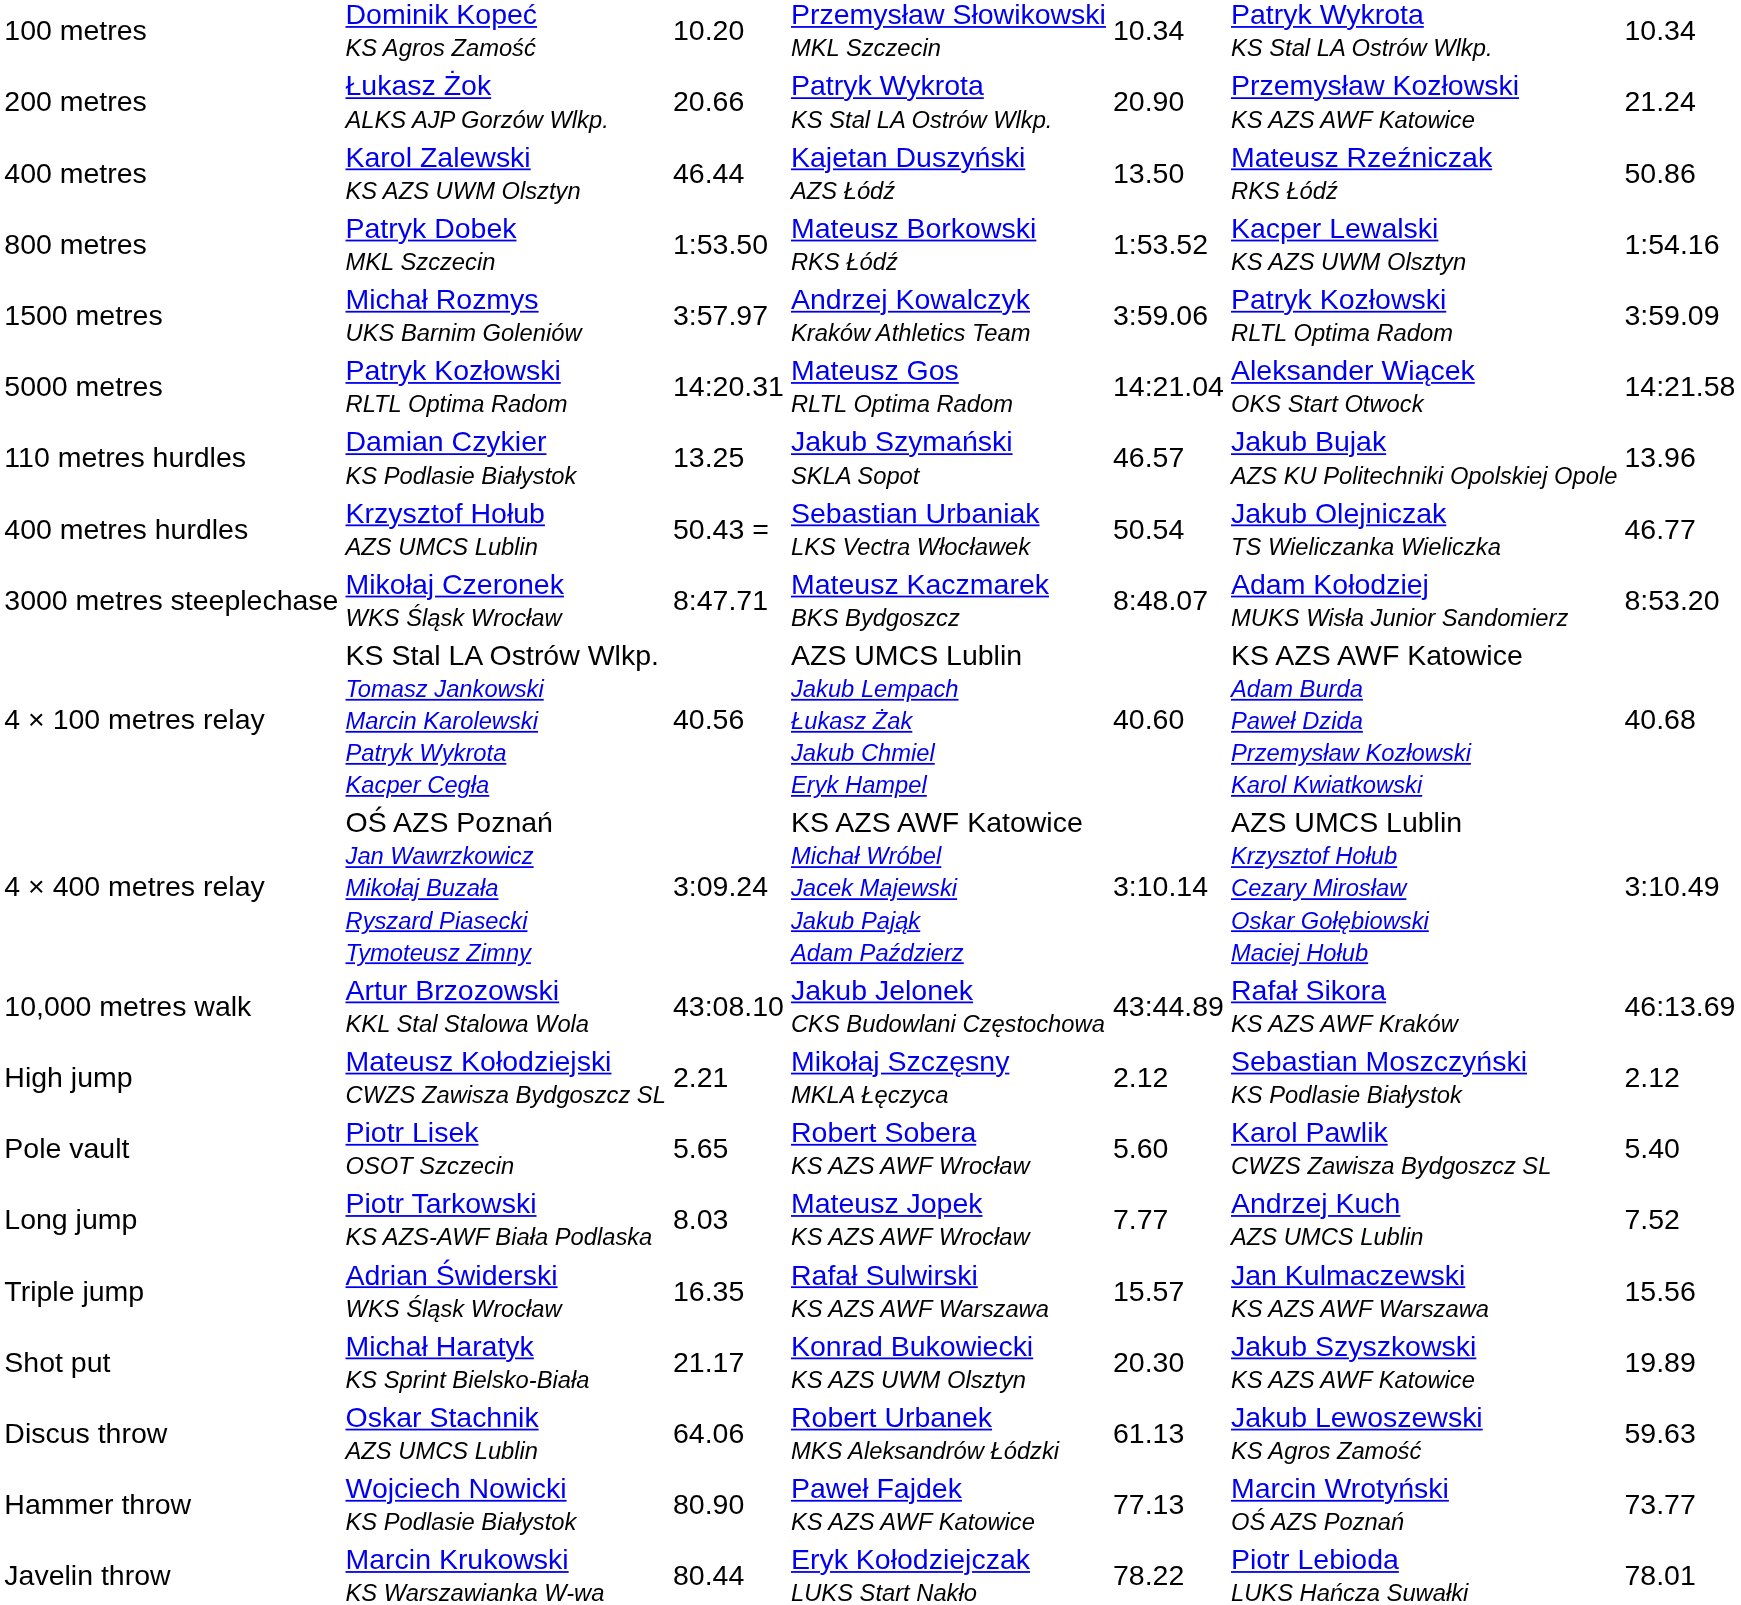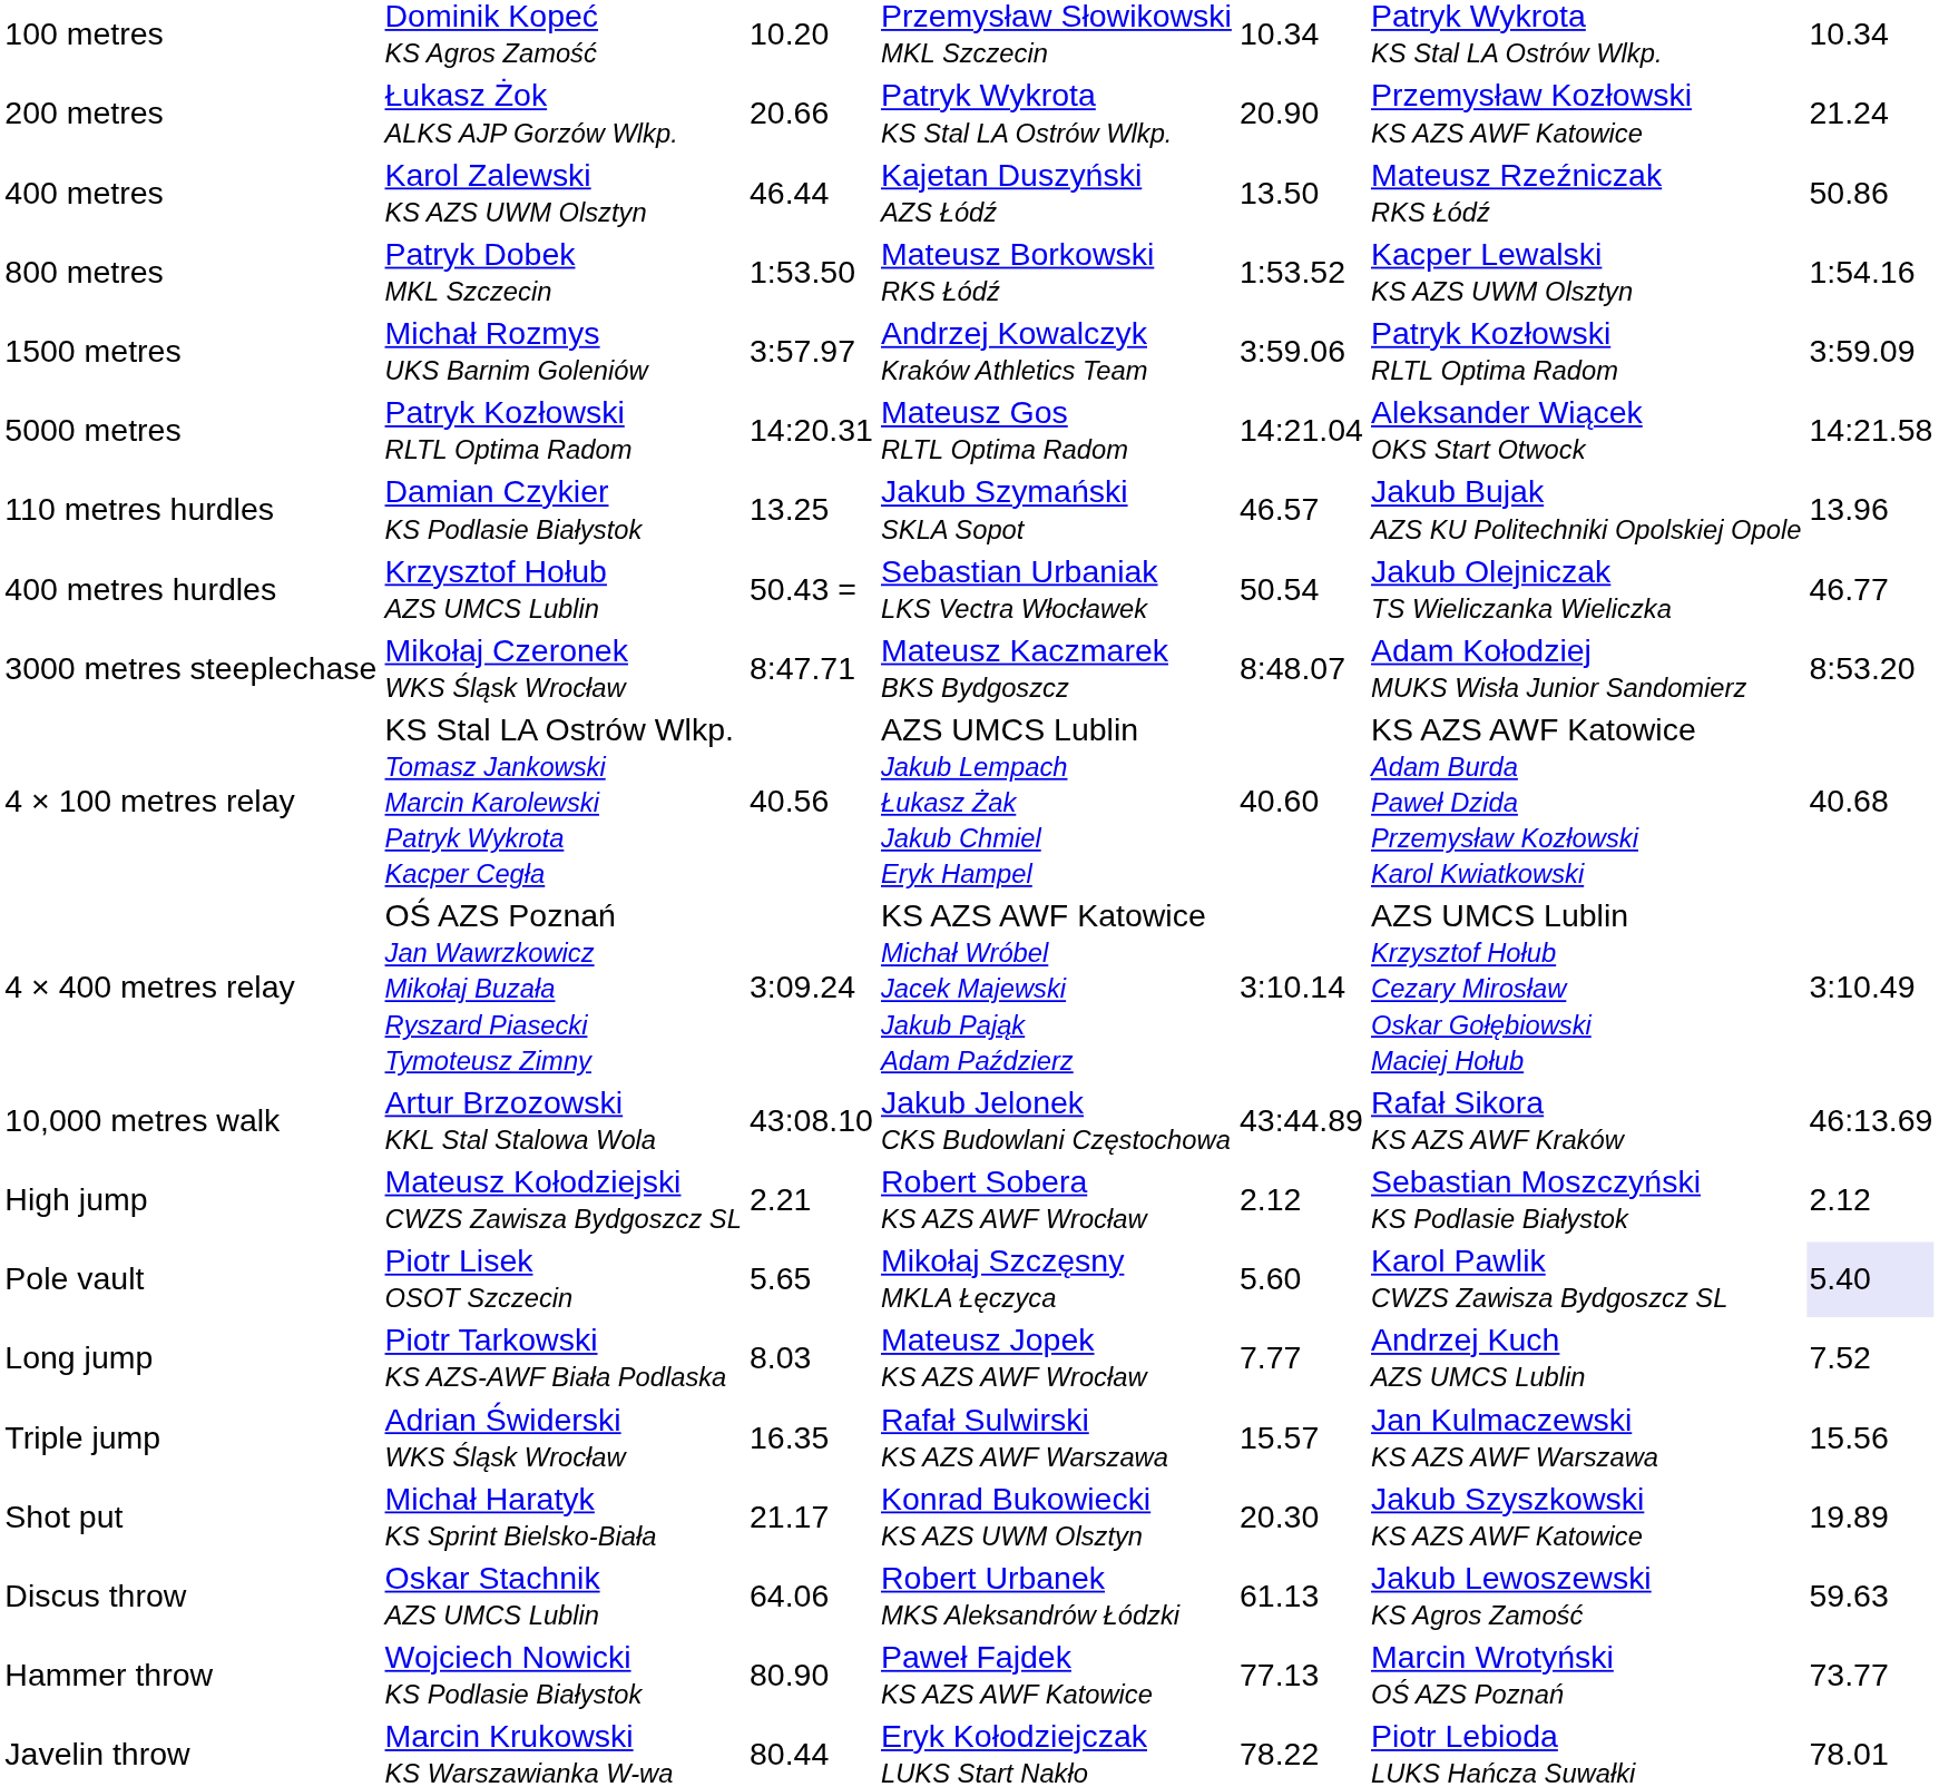 <table>
 <tr>
 <td>100 metres</td>
 <td><a href='#'>Dominik Kopeć</a><br><small><em>KS Agros Zamość</em></small></td>
 <td>10.20 </td>
 <td><a href='#'>Przemysław Słowikowski</a><br><small><em>MKL Szczecin</em></small></td>
 <td>10.34</td>
 <td><a href='#'>Patryk Wykrota</a><br><small><em>KS Stal LA Ostrów Wlkp.</em></small></td>
 <td>10.34 </td>
 </tr>
 <tr>
 <td>200 metres</td>
 <td><a href='#'>Łukasz Żok</a><br><small><em>ALKS AJP Gorzów Wlkp.</em></small></td>
 <td>20.66</td>
 <td><a href='#'>Patryk Wykrota</a><br><small><em>KS Stal LA Ostrów Wlkp.</em></small></td>
 <td>20.90</td>
 <td><a href='#'>Przemysław Kozłowski</a><br><small><em>KS AZS AWF Katowice</em></small></td>
 <td>21.24</td>
 </tr>
 <tr>
 <td>400 metres</td>
 <td><a href='#'>Karol Zalewski</a><br><small><em>KS AZS UWM Olsztyn</em></small></td>
 <td>46.44</td>
 <td><a href='#'>Kajetan Duszyński</a><br><small><em>AZS Łódź</em></small></td>
 <td>13.50</td>
 <td><a href='#'>Mateusz Rzeźniczak</a><br><small><em>RKS Łódź</em></small></td>
 <td>50.86</td>
 </tr>
 <tr>
 <td>800 metres</td>
 <td><a href='#'>Patryk Dobek</a><br><small><em>MKL Szczecin</em></small></td>
 <td>1:53.50</td>
 <td><a href='#'>Mateusz Borkowski</a><br><small><em>RKS Łódź</em></small></td>
 <td>1:53.52</td>
 <td><a href='#'>Kacper Lewalski</a><br><small><em>KS AZS UWM Olsztyn</em></small></td>
 <td>1:54.16</td>
 </tr>
 <tr>
 <td>1500 metres</td>
 <td><a href='#'>Michał Rozmys</a><br><small><em>UKS Barnim Goleniów</em></small></td>
 <td>3:57.97</td>
 <td><a href='#'>Andrzej Kowalczyk</a><br><small><em>Kraków Athletics Team</em></small></td>
 <td>3:59.06</td>
 <td><a href='#'>Patryk Kozłowski</a><br><small><em>RLTL Optima Radom</em></small></td>
 <td>3:59.09</td>
 </tr>
 <tr>
 <td>5000 metres</td>
 <td><a href='#'>Patryk Kozłowski</a><br><small><em>RLTL Optima Radom</em></small></td>
 <td>14:20.31</td>
 <td><a href='#'>Mateusz Gos</a><br><small><em>RLTL Optima Radom</em></small></td>
 <td>14:21.04</td>
 <td><a href='#'>Aleksander Wiącek</a><br><small><em>OKS Start Otwock</em></small></td>
 <td>14:21.58</td>
 </tr>
 <tr>
 <td>110 metres hurdles</td>
 <td><a href='#'>Damian Czykier</a><br><small><em>KS Podlasie Białystok</em></small></td>
 <td>13.25 </td>
 <td><a href='#'>Jakub Szymański</a><br><small><em>SKLA Sopot</em></small></td>
 <td>46.57</td>
 <td><a href='#'>Jakub Bujak</a><br><small><em>AZS KU Politechniki Opolskiej Opole</em></small></td>
 <td>13.96</td>
 </tr>
 <tr>
 <td>400 metres hurdles</td>
 <td><a href='#'>Krzysztof Hołub</a><br><small><em>AZS UMCS Lublin</em></small></td>
 <td>50.43 =</td>
 <td><a href='#'>Sebastian Urbaniak</a><br><small><em>LKS Vectra Włocławek</em></small></td>
 <td>50.54</td>
 <td><a href='#'>Jakub Olejniczak</a><br><small><em>TS Wieliczanka Wieliczka</em></small></td>
 <td>46.77</td>
 </tr>
 <tr>
 <td>3000 metres steeplechase</td>
 <td><a href='#'>Mikołaj Czeronek</a><br><small><em>WKS Śląsk Wrocław</em></small></td>
 <td>8:47.71 </td>
 <td><a href='#'>Mateusz Kaczmarek</a><br><small><em>BKS Bydgoszcz</em></small></td>
 <td>8:48.07 </td>
 <td><a href='#'>Adam Kołodziej</a><br><small><em>MUKS Wisła Junior Sandomierz</em></small></td>
 <td>8:53.20</td>
 </tr>
 <tr>
 <td>4 × 100 metres relay</td>
 <td>KS Stal LA Ostrów Wlkp.<br><small><em><a href='#'>Tomasz Jankowski</a><br><a href='#'>Marcin Karolewski</a><br><a href='#'>Patryk Wykrota</a><br><a href='#'>Kacper Cegła</a></em></small></td>
 <td>40.56</td>
 <td>AZS UMCS Lublin<br><small><em><a href='#'>Jakub Lempach</a><br><a href='#'>Łukasz Żak</a><br><a href='#'>Jakub Chmiel</a><br><a href='#'>Eryk Hampel</a></em></small></td>
 <td>40.60</td>
 <td>KS AZS AWF Katowice<br><small><em><a href='#'>Adam Burda</a><br><a href='#'>Paweł Dzida</a><br><a href='#'>Przemysław Kozłowski</a><br><a href='#'>Karol Kwiatkowski</a></em></small></td>
 <td>40.68</td>
 </tr>
 <tr>
 <td>4 × 400 metres relay</td>
 <td>OŚ AZS Poznań<br><small><em><a href='#'>Jan Wawrzkowicz</a><br><a href='#'>Mikołaj Buzała</a><br><a href='#'>Ryszard Piasecki</a><br><a href='#'>Tymoteusz Zimny</a></em></small></td>
 <td>3:09.24</td>
 <td>KS AZS AWF Katowice<br><small><em><a href='#'>Michał Wróbel</a><br><a href='#'>Jacek Majewski</a><br><a href='#'>Jakub Pająk</a><br><a href='#'>Adam Paździerz</a></em></small></td>
 <td>3:10.14</td>
 <td>AZS UMCS Lublin<br><small><em><a href='#'>Krzysztof Hołub</a><br><a href='#'>Cezary Mirosław</a><br><a href='#'>Oskar Gołębiowski</a><br><a href='#'>Maciej Hołub</a></em></small></td>
 <td>3:10.49</td>
 </tr>
 <tr>
 <td>10,000 metres walk</td>
 <td><a href='#'>Artur Brzozowski</a><br><small><em>KKL Stal Stalowa Wola</em></small></td>
 <td>43:08.10</td>
 <td><a href='#'>Jakub Jelonek</a><br><small><em>CKS Budowlani Częstochowa</em></small></td>
 <td>43:44.89</td>
 <td><a href='#'>Rafał Sikora</a><br><small><em>KS AZS AWF Kraków</em></small></td>
 <td>46:13.69</td>
 </tr>
 <tr>
 <td>High jump</td>
 <td><a href='#'>Mateusz Kołodziejski</a><br><small><em>CWZS Zawisza Bydgoszcz SL</em></small></td>
 <td>2.21</td>
-<td><a href='#'>Mikołaj Szczęsny</a><br><small><em>MKLA Łęczyca</em></small></td>
+<td><a href='#'>Robert Sobera</a><br><small><em>KS AZS AWF Wrocław</em></small></td>
 <td>2.12</td>
 <td><a href='#'>Sebastian Moszczyński</a><br><small><em>KS Podlasie Białystok</em></small></td>
 <td>2.12</td>
 </tr>
 <tr>
 <td>Pole vault</td>
 <td><a href='#'>Piotr Lisek</a><br><small><em>OSOT Szczecin</em></small></td>
 <td>5.65</td>
-<td><a href='#'>Robert Sobera</a><br><small><em>KS AZS AWF Wrocław</em></small></td>
+<td><a href='#'>Mikołaj Szczęsny</a><br><small><em>MKLA Łęczyca</em></small></td>
 <td>5.60</td>
 <td><a href='#'>Karol Pawlik</a><br><small><em>CWZS Zawisza Bydgoszcz SL</em></small></td>
-<td>5.40</td>
+<td style="background: lavender;">5.40</td>
 </tr>
 <tr>
 <td>Long jump</td>
 <td><a href='#'>Piotr Tarkowski</a><br><small><em>KS AZS-AWF Biała Podlaska</em></small></td>
 <td>8.03 </td>
 <td><a href='#'>Mateusz Jopek</a><br><small><em>KS AZS AWF Wrocław</em></small></td>
 <td>7.77</td>
 <td><a href='#'>Andrzej Kuch</a><br><small><em>AZS UMCS Lublin</em></small></td>
 <td>7.52</td>
 </tr>
 <tr>
 <td>Triple jump</td>
 <td><a href='#'>Adrian Świderski</a><br><small><em>WKS Śląsk Wrocław</em></small></td>
 <td>16.35</td>
 <td><a href='#'>Rafał Sulwirski</a><br><small><em>KS AZS AWF Warszawa</em></small></td>
 <td>15.57 </td>
 <td><a href='#'>Jan Kulmaczewski</a><br><small><em>KS AZS AWF Warszawa</em></small></td>
 <td>15.56</td>
 </tr>
 <tr>
 <td>Shot put</td>
 <td><a href='#'>Michał Haratyk</a><br><small><em>KS Sprint Bielsko-Biała</em></small></td>
 <td>21.17</td>
 <td><a href='#'>Konrad Bukowiecki</a><br><small><em>KS AZS UWM Olsztyn</em></small></td>
 <td>20.30</td>
 <td><a href='#'>Jakub Szyszkowski</a><br><small><em>KS AZS AWF Katowice</em></small></td>
 <td>19.89</td>
 </tr>
 <tr>
 <td>Discus throw</td>
 <td><a href='#'>Oskar Stachnik</a><br><small><em>AZS UMCS Lublin</em></small></td>
 <td>64.06 </td>
 <td><a href='#'>Robert Urbanek</a><br><small><em>MKS Aleksandrów Łódzki</em></small></td>
 <td>61.13</td>
 <td><a href='#'>Jakub Lewoszewski</a><br><small><em>KS Agros Zamość</em></small></td>
 <td>59.63 </td>
 </tr>
 <tr>
 <td>Hammer throw</td>
 <td><a href='#'>Wojciech Nowicki</a><br><small><em>KS Podlasie Białystok</em></small></td>
 <td>80.90</td>
 <td><a href='#'>Paweł Fajdek</a><br><small><em>KS AZS AWF Katowice</em></small></td>
 <td>77.13</td>
 <td><a href='#'>Marcin Wrotyński</a><br><small><em>OŚ AZS Poznań</em></small></td>
 <td>73.77</td>
 </tr>
 <tr>
 <td>Javelin throw</td>
 <td><a href='#'>Marcin Krukowski</a><br><small><em>KS Warszawianka W-wa</em></small></td>
 <td>80.44</td>
 <td><a href='#'>Eryk Kołodziejczak</a><br><small><em>LUKS Start Nakło</em></small></td>
 <td>78.22 </td>
 <td><a href='#'>Piotr Lebioda</a><br><small><em>LUKS Hańcza Suwałki</em></small></td>
 <td>78.01</td>
 </tr>
 </table>
